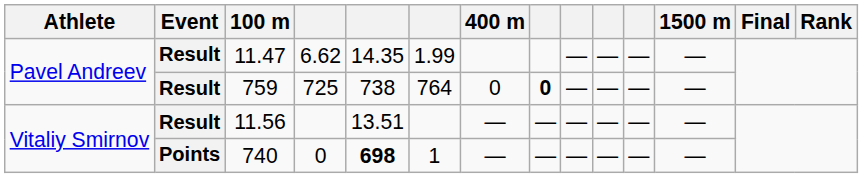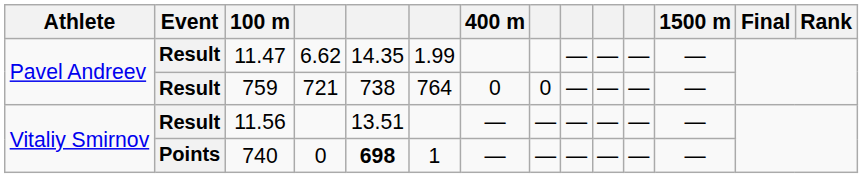 <table class="wikitable" style="font-size:90%">
 <tr>
 <th>Athlete</th>
 <th>Event</th>
 <th>100 m</th>
 <th></th>
 <th></th>
 <th></th>
 <th>400 m</th>
 <th></th>
 <th></th>
 <th></th>
 <th></th>
 <th>1500 m</th>
 <th>Final</th>
 <th>Rank</th>
 </tr>
 <tr align=center>
 <td rowspan=2 align=left><a href='#'>Pavel Andreev</a></td>
 <th style="font-size:95%">Result</th>
 <td>11.47</td>
 <td>6.62</td>
 <td>14.35</td>
 <td>1.99</td>
 <td></td>
 <td></td>
 <td>—</td>
 <td>—</td>
 <td>—</td>
 <td>—</td>
 <td rowspan=2 colspan=2></td>
 </tr>
 <tr align=center>
 <th style="font-size:95%">Result</th>
 <td>759</td>
-<td>725</td>
+<td>721</td>
 <td>738</td>
 <td>764</td>
 <td>0</td>
-<td><strong>0</strong></td>
+<td>0</td>
 <td>—</td>
 <td>—</td>
 <td>—</td>
 <td>—</td>
 </tr>
 <tr align=center>
 <td rowspan=2 align=left><a href='#'>Vitaliy Smirnov</a></td>
 <th style="font-size:95%">Result</th>
 <td>11.56</td>
 <td></td>
 <td>13.51</td>
 <td></td>
 <td>—</td>
 <td>—</td>
 <td>—</td>
 <td>—</td>
 <td>—</td>
 <td>—</td>
 <td rowspan=2 colspan=2></td>
 </tr>
 <tr align=center>
 <th style="font-size:95%">Points</th>
 <td>740</td>
 <td>0</td>
 <td><strong>698</strong></td>
 <td>1</td>
 <td>—</td>
 <td>—</td>
 <td>—</td>
 <td>—</td>
 <td>—</td>
 <td>—</td>
 </tr>
 </table>
